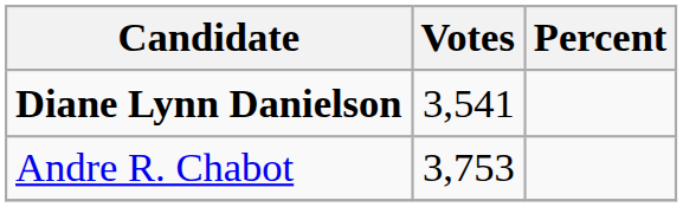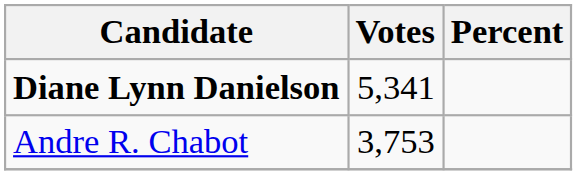 <table class="wikitable">
 <tr>
 <th>Candidate</th>
 <th>Votes</th>
 <th>Percent</th>
 </tr>
 <tr>
 <td style="font-weight:bold;">Diane Lynn Danielson</td>
-<td style="text-align:right;">3,541</td>
+<td style="text-align:right;">5,341</td>
 <td style="text-align:right;"></td>
 </tr>
 <tr>
 <td><a href='#'>Andre R. Chabot</a></td>
 <td style="text-align:right;">3,753</td>
 <td style="text-align:right;"></td>
 </tr>
 <tr>
 </tr>
 </table>
